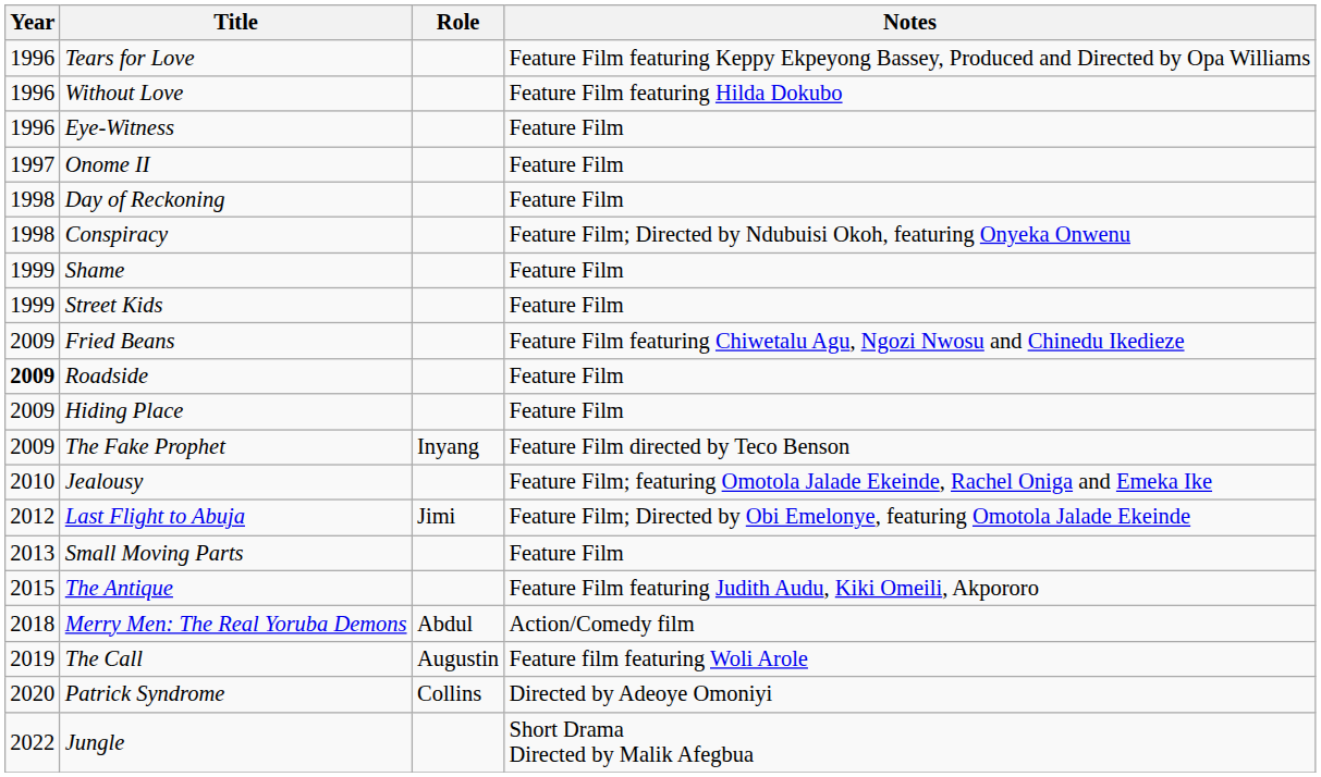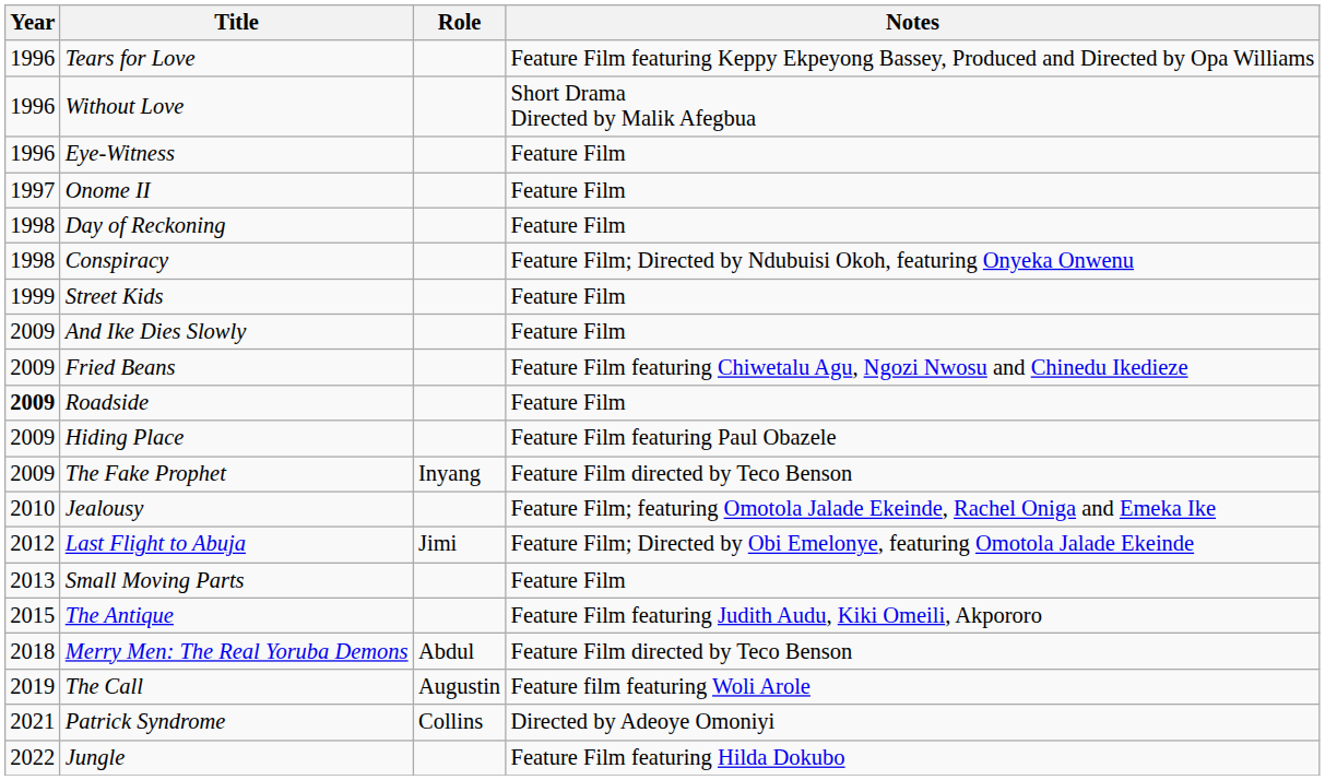 <table class="wikitable">
 <tr>
 <th>Year</th>
 <th>Title</th>
 <th>Role</th>
 <th>Notes</th>
 </tr>
 <tr>
 <td>1996</td>
 <td><em>Tears for Love</em></td>
 <td></td>
 <td>Feature Film featuring Keppy Ekpeyong Bassey, Produced and Directed by Opa Williams</td>
 </tr>
 <tr>
 <td>1996</td>
 <td><em>Without Love</em></td>
 <td></td>
-<td>Feature Film featuring <a href='#'>Hilda Dokubo</a></td>
+<td>Short Drama<br>Directed by Malik Afegbua</td>
 </tr>
 <tr>
 <td>1996</td>
 <td><em>Eye-Witness</em></td>
 <td></td>
 <td>Feature Film</td>
 </tr>
 <tr>
 <td>1997</td>
 <td><em>Onome II</em></td>
 <td></td>
 <td>Feature Film</td>
 </tr>
 <tr>
 <td>1998</td>
 <td><em>Day of Reckoning</em></td>
 <td></td>
 <td>Feature Film</td>
 </tr>
 <tr>
 <td>1998</td>
 <td><em>Conspiracy</em></td>
 <td></td>
 <td>Feature Film; Directed by Ndubuisi Okoh, featuring <a href='#'>Onyeka Onwenu</a></td>
 </tr>
 <tr>
 <td>1999</td>
-<td><em>Shame</em></td>
+<td><em>Street Kids</em></td>
 <td></td>
 <td>Feature Film</td>
 </tr>
 <tr>
-<td>1999</td>
-<td><em>Street Kids</em></td>
+<td>2009</td>
+<td><em>And Ike Dies Slowly</em></td>
 <td></td>
 <td>Feature Film</td>
 </tr>
 <tr>
 <td>2009</td>
 <td><em>Fried Beans</em></td>
 <td></td>
 <td>Feature Film featuring <a href='#'>Chiwetalu Agu</a>, <a href='#'>Ngozi Nwosu</a> and <a href='#'>Chinedu Ikedieze</a></td>
 </tr>
 <tr>
 <td><strong>2009</strong></td>
 <td><em>Roadside</em></td>
 <td></td>
 <td>Feature Film</td>
 </tr>
 <tr>
 <td>2009</td>
 <td><em>Hiding Place</em></td>
 <td></td>
-<td>Feature Film</td>
+<td>Feature Film featuring Paul Obazele</td>
 </tr>
 <tr>
 <td>2009</td>
 <td><em>The Fake Prophet</em></td>
 <td>Inyang</td>
 <td>Feature Film directed by Teco Benson</td>
 </tr>
 <tr>
 <td>2010</td>
 <td><em>Jealousy</em></td>
 <td></td>
 <td>Feature Film; featuring <a href='#'>Omotola Jalade Ekeinde</a>, <a href='#'>Rachel Oniga</a> and <a href='#'>Emeka Ike</a></td>
 </tr>
 <tr>
 <td>2012</td>
 <td><em><a href='#'>Last Flight to Abuja</a></em></td>
 <td>Jimi</td>
 <td>Feature Film; Directed by <a href='#'>Obi Emelonye</a>, featuring <a href='#'>Omotola Jalade Ekeinde</a></td>
 </tr>
 <tr>
 <td>2013</td>
 <td><em>Small Moving Parts</em></td>
 <td></td>
 <td>Feature Film</td>
 </tr>
 <tr>
 <td>2015</td>
 <td><a href='#'><em>The Antique</em></a></td>
 <td></td>
 <td>Feature Film featuring <a href='#'>Judith Audu</a>, <a href='#'>Kiki Omeili</a>, Akpororo</td>
 </tr>
 <tr>
 <td>2018</td>
 <td><em><a href='#'>Merry Men: The Real Yoruba Demons</a></em></td>
 <td>Abdul</td>
-<td>Action/Comedy film</td>
+<td>Feature Film directed by Teco Benson</td>
 </tr>
 <tr>
 <td>2019</td>
 <td><em>The Call</em></td>
 <td>Augustin</td>
 <td>Feature film featuring <a href='#'>Woli Arole</a></td>
 </tr>
 <tr>
-<td>2020</td>
+<td>2021</td>
 <td><em>Patrick Syndrome</em></td>
 <td>Collins</td>
 <td>Directed by Adeoye Omoniyi</td>
 </tr>
 <tr>
 <td>2022</td>
 <td><em>Jungle</em></td>
 <td></td>
-<td>Short Drama<br>Directed by Malik Afegbua</td>
+<td>Feature Film featuring <a href='#'>Hilda Dokubo</a></td>
 </tr>
 </table>
